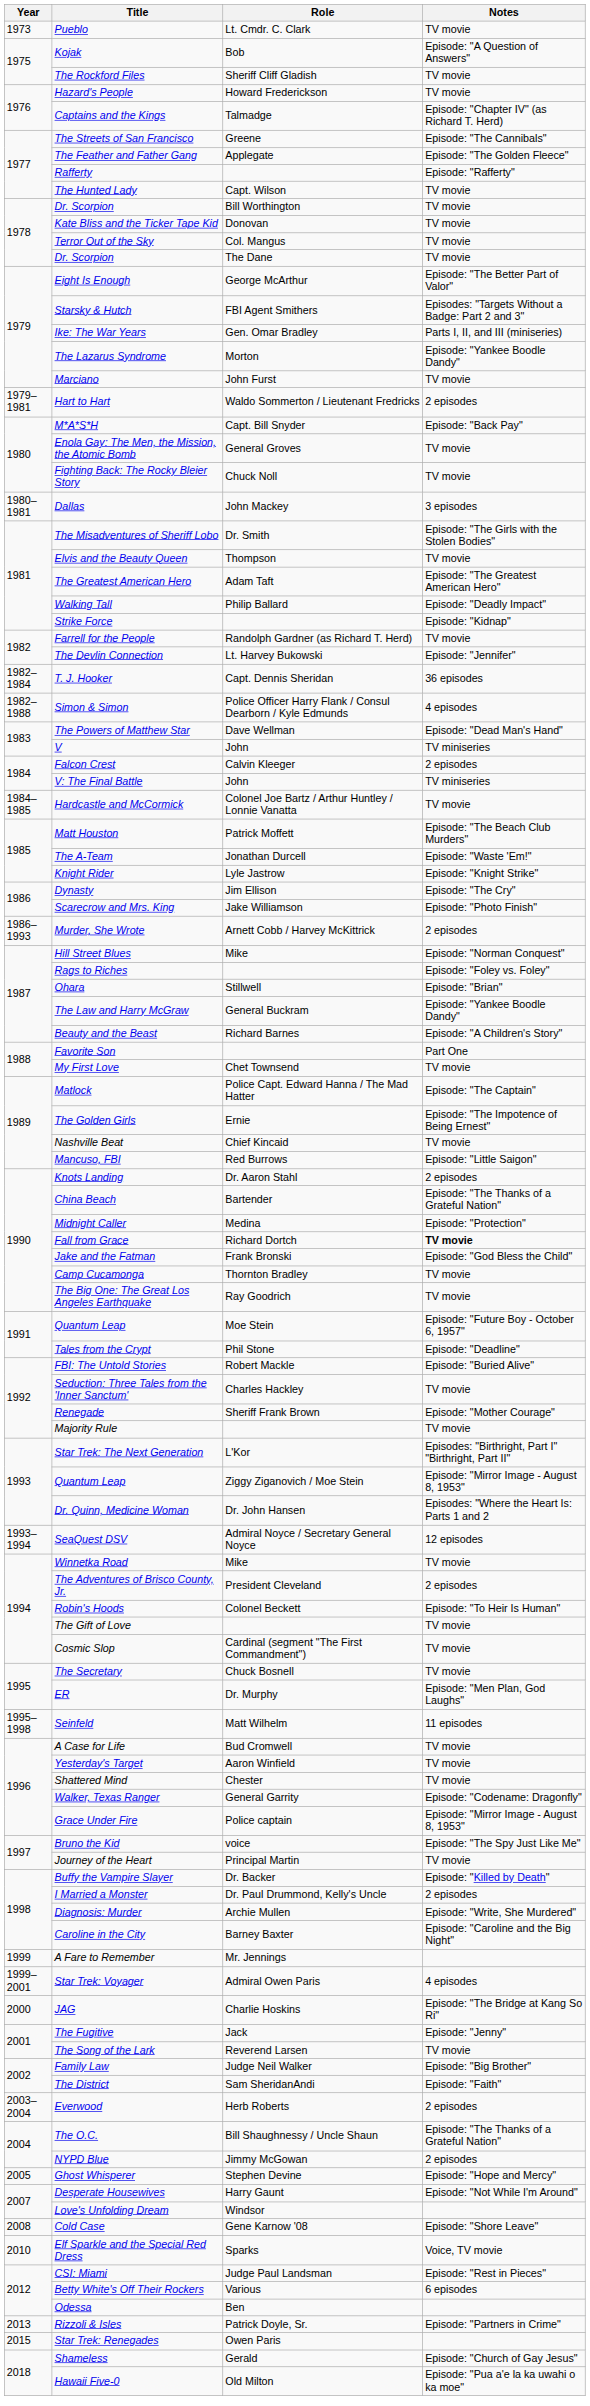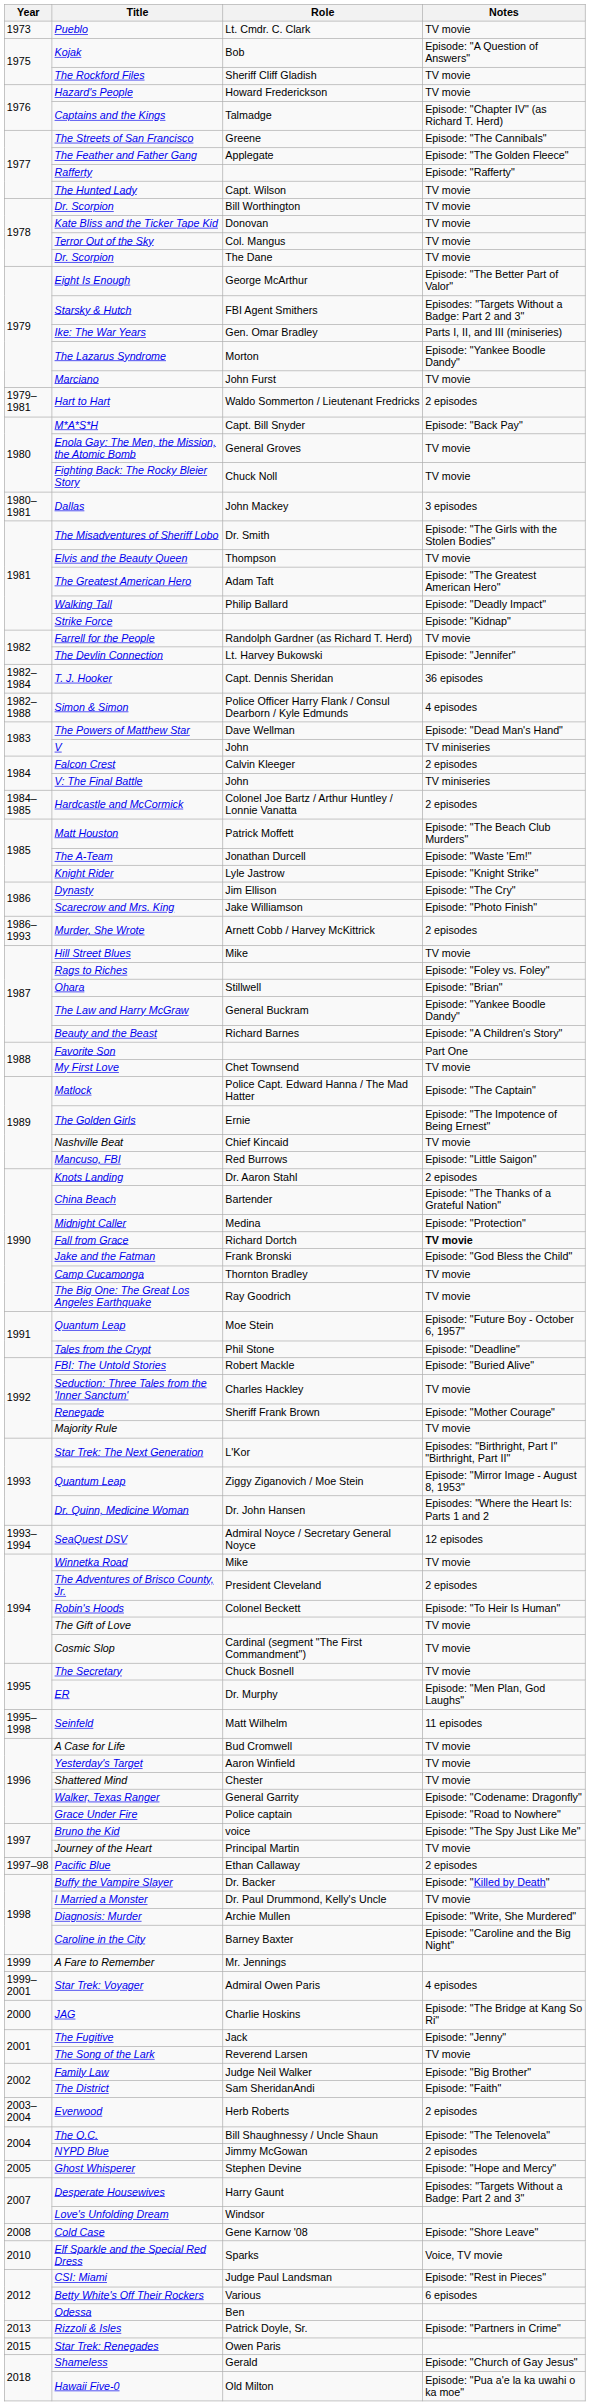 <table class="wikitable sortable">
 <tr>
 <th>Year</th>
 <th>Title</th>
 <th>Role</th>
 <th class="unsortable">Notes</th>
 </tr>
 <tr>
 <td>1973</td>
 <td><em><a href='#'>Pueblo</a></em></td>
 <td>Lt. Cmdr. C. Clark</td>
 <td>TV movie</td>
 </tr>
 <tr>
 <td rowspan=2>1975</td>
 <td><em><a href='#'>Kojak</a></em></td>
 <td>Bob</td>
 <td>Episode: "A Question of Answers"</td>
 </tr>
 <tr>
 <td><em><a href='#'>The Rockford Files</a></em></td>
 <td>Sheriff Cliff Gladish</td>
 <td>TV movie</td>
 </tr>
 <tr>
 <td rowspan=2>1976</td>
 <td><em><a href='#'>Hazard's People</a></em></td>
 <td>Howard Frederickson</td>
 <td>TV movie</td>
 </tr>
 <tr>
 <td><em><a href='#'>Captains and the Kings</a></em></td>
 <td>Talmadge</td>
 <td>Episode: "Chapter IV" (as Richard T. Herd)</td>
 </tr>
 <tr>
 <td rowspan=4>1977</td>
 <td><em><a href='#'>The Streets of San Francisco</a></em></td>
 <td>Greene</td>
 <td>Episode: "The Cannibals"</td>
 </tr>
 <tr>
 <td><em><a href='#'>The Feather and Father Gang</a></em></td>
 <td>Applegate</td>
 <td>Episode: "The Golden Fleece"</td>
 </tr>
 <tr>
 <td><em><a href='#'>Rafferty</a></em></td>
 <td></td>
 <td>Episode: "Rafferty"</td>
 </tr>
 <tr>
 <td><em><a href='#'>The Hunted Lady</a></em></td>
 <td>Capt. Wilson</td>
 <td>TV movie</td>
 </tr>
 <tr>
 <td rowspan=4>1978</td>
 <td><em><a href='#'>Dr. Scorpion</a></em></td>
 <td>Bill Worthington</td>
 <td>TV movie</td>
 </tr>
 <tr>
 <td><em><a href='#'>Kate Bliss and the Ticker Tape Kid</a></em></td>
 <td>Donovan</td>
 <td>TV movie</td>
 </tr>
 <tr>
 <td><em><a href='#'>Terror Out of the Sky</a></em></td>
 <td>Col. Mangus</td>
 <td>TV movie</td>
 </tr>
 <tr>
 <td><em><a href='#'>Dr. Scorpion</a></em></td>
 <td>The Dane</td>
 <td>TV movie</td>
 </tr>
 <tr>
 <td rowspan=5>1979</td>
 <td><em><a href='#'>Eight Is Enough</a></em></td>
 <td>George McArthur</td>
 <td>Episode: "The Better Part of Valor"</td>
 </tr>
 <tr>
 <td><em><a href='#'>Starsky & Hutch</a></em></td>
 <td>FBI Agent Smithers</td>
 <td>Episodes: "Targets Without a Badge: Part 2 and 3"</td>
 </tr>
 <tr>
 <td><em><a href='#'>Ike: The War Years</a></em></td>
 <td>Gen. Omar Bradley</td>
 <td>Parts I, II, and III (miniseries)</td>
 </tr>
 <tr>
 <td><em><a href='#'>The Lazarus Syndrome</a></em></td>
 <td>Morton</td>
 <td>Episode: "Yankee Boodle Dandy"</td>
 </tr>
 <tr>
 <td><em><a href='#'>Marciano</a></em></td>
 <td>John Furst</td>
 <td>TV movie</td>
 </tr>
 <tr>
 <td>1979–1981</td>
 <td><em><a href='#'>Hart to Hart</a></em></td>
 <td>Waldo Sommerton / Lieutenant Fredricks</td>
 <td>2 episodes</td>
 </tr>
 <tr>
 <td rowspan=3>1980</td>
 <td><em><a href='#'>M*A*S*H</a></em></td>
 <td>Capt. Bill Snyder</td>
 <td>Episode: "Back Pay"</td>
 </tr>
 <tr>
 <td><em><a href='#'>Enola Gay: The Men, the Mission, the Atomic Bomb</a></em></td>
 <td>General Groves</td>
 <td>TV movie</td>
 </tr>
 <tr>
 <td><em><a href='#'>Fighting Back: The Rocky Bleier Story</a></em></td>
 <td>Chuck Noll</td>
 <td>TV movie</td>
 </tr>
 <tr>
 <td>1980–1981</td>
 <td><em><a href='#'>Dallas</a></em></td>
 <td>John Mackey</td>
 <td>3 episodes</td>
 </tr>
 <tr>
 <td rowspan=5>1981</td>
 <td><em><a href='#'>The Misadventures of Sheriff Lobo</a></em></td>
 <td>Dr. Smith</td>
 <td>Episode: "The Girls with the Stolen Bodies"</td>
 </tr>
 <tr>
 <td><em><a href='#'>Elvis and the Beauty Queen</a></em></td>
 <td>Thompson</td>
 <td>TV movie</td>
 </tr>
 <tr>
 <td><em><a href='#'>The Greatest American Hero</a></em></td>
 <td>Adam Taft</td>
 <td>Episode: "The Greatest American Hero"</td>
 </tr>
 <tr>
 <td><em><a href='#'>Walking Tall</a></em></td>
 <td>Philip Ballard</td>
 <td>Episode: "Deadly Impact"</td>
 </tr>
 <tr>
 <td><em><a href='#'>Strike Force</a></em></td>
 <td></td>
 <td>Episode: "Kidnap"</td>
 </tr>
 <tr>
 <td rowspan=2>1982</td>
 <td><em><a href='#'>Farrell for the People</a></em></td>
 <td>Randolph Gardner (as Richard T. Herd)</td>
 <td>TV movie</td>
 </tr>
 <tr>
 <td><em><a href='#'>The Devlin Connection</a></em></td>
 <td>Lt. Harvey Bukowski</td>
 <td>Episode: "Jennifer"</td>
 </tr>
 <tr>
 <td>1982–1984</td>
 <td><em><a href='#'>T. J. Hooker</a></em></td>
 <td>Capt. Dennis Sheridan</td>
 <td>36 episodes</td>
 </tr>
 <tr>
 <td>1982–1988</td>
 <td><em><a href='#'>Simon & Simon</a></em></td>
 <td>Police Officer Harry Flank / Consul Dearborn / Kyle Edmunds</td>
 <td>4 episodes</td>
 </tr>
 <tr>
 <td rowspan=2>1983</td>
 <td><em><a href='#'>The Powers of Matthew Star</a></em></td>
 <td>Dave Wellman</td>
 <td>Episode: "Dead Man's Hand"</td>
 </tr>
 <tr>
 <td><em><a href='#'>V</a></em></td>
 <td>John</td>
 <td>TV miniseries</td>
 </tr>
 <tr>
 <td rowspan=2>1984</td>
 <td><em><a href='#'>Falcon Crest</a></em></td>
 <td>Calvin Kleeger</td>
 <td>2 episodes</td>
 </tr>
 <tr>
 <td><em><a href='#'>V: The Final Battle</a></em></td>
 <td>John</td>
 <td>TV miniseries</td>
 </tr>
 <tr>
 <td>1984–1985</td>
 <td><em><a href='#'>Hardcastle and McCormick</a></em></td>
 <td>Colonel Joe Bartz / Arthur Huntley / Lonnie Vanatta</td>
-<td>TV movie</td>
+<td>2 episodes</td>
 </tr>
 <tr>
 <td rowspan=3>1985</td>
 <td><em><a href='#'>Matt Houston</a></em></td>
 <td>Patrick Moffett</td>
 <td>Episode: "The Beach Club Murders"</td>
 </tr>
 <tr>
 <td><em><a href='#'>The A-Team</a></em></td>
 <td>Jonathan Durcell</td>
 <td>Episode: "Waste 'Em!"</td>
 </tr>
 <tr>
 <td><em><a href='#'>Knight Rider</a></em></td>
 <td>Lyle Jastrow</td>
 <td>Episode: "Knight Strike"</td>
 </tr>
 <tr>
 <td rowspan=2>1986</td>
 <td><em><a href='#'>Dynasty</a></em></td>
 <td>Jim Ellison</td>
 <td>Episode: "The Cry"</td>
 </tr>
 <tr>
 <td><em><a href='#'>Scarecrow and Mrs. King</a></em></td>
 <td>Jake Williamson</td>
 <td>Episode: "Photo Finish"</td>
 </tr>
 <tr>
 <td>1986–1993</td>
 <td><em><a href='#'>Murder, She Wrote</a></em></td>
 <td>Arnett Cobb / Harvey McKittrick</td>
 <td>2 episodes</td>
 </tr>
 <tr>
 <td rowspan=5>1987</td>
 <td><em><a href='#'>Hill Street Blues</a></em></td>
 <td>Mike</td>
-<td>Episode: "Norman Conquest"</td>
+<td>TV movie</td>
 </tr>
 <tr>
 <td><em><a href='#'>Rags to Riches</a></em></td>
 <td></td>
 <td>Episode: "Foley vs. Foley"</td>
 </tr>
 <tr>
 <td><em><a href='#'>Ohara</a></em></td>
 <td>Stillwell</td>
 <td>Episode: "Brian"</td>
 </tr>
 <tr>
 <td><em><a href='#'>The Law and Harry McGraw</a></em></td>
 <td>General Buckram</td>
 <td>Episode: "Yankee Boodle Dandy"</td>
 </tr>
 <tr>
 <td><em><a href='#'>Beauty and the Beast</a></em></td>
 <td>Richard Barnes</td>
 <td>Episode: "A Children's Story"</td>
 </tr>
 <tr>
 <td rowspan=2>1988</td>
 <td><em><a href='#'>Favorite Son</a></em></td>
 <td></td>
 <td>Part One</td>
 </tr>
 <tr>
 <td><em><a href='#'>My First Love</a></em></td>
 <td>Chet Townsend</td>
 <td>TV movie</td>
 </tr>
 <tr>
 <td rowspan=4>1989</td>
 <td><em><a href='#'>Matlock</a></em></td>
 <td>Police Capt. Edward Hanna / The Mad Hatter</td>
 <td>Episode: "The Captain"</td>
 </tr>
 <tr>
 <td><em><a href='#'>The Golden Girls</a></em></td>
 <td>Ernie</td>
 <td>Episode: "The Impotence of Being Ernest"</td>
 </tr>
 <tr>
 <td><em>Nashville Beat</em></td>
 <td>Chief Kincaid</td>
 <td>TV movie</td>
 </tr>
 <tr>
 <td><em><a href='#'>Mancuso, FBI</a></em></td>
 <td>Red Burrows</td>
 <td>Episode: "Little Saigon"</td>
 </tr>
 <tr>
 <td rowspan=7>1990</td>
 <td><em><a href='#'>Knots Landing</a></em></td>
 <td>Dr. Aaron Stahl</td>
 <td>2 episodes</td>
 </tr>
 <tr>
 <td><em><a href='#'>China Beach</a></em></td>
 <td>Bartender</td>
 <td>Episode: "The Thanks of a Grateful Nation"</td>
 </tr>
 <tr>
 <td><em><a href='#'>Midnight Caller</a></em></td>
 <td>Medina</td>
 <td>Episode: "Protection"</td>
 </tr>
 <tr>
 <td><em><a href='#'>Fall from Grace</a></em></td>
 <td>Richard Dortch</td>
 <td><strong>TV movie</strong></td>
 </tr>
 <tr>
 <td><em><a href='#'>Jake and the Fatman</a></em></td>
 <td>Frank Bronski</td>
 <td>Episode: "God Bless the Child"</td>
 </tr>
 <tr>
 <td><em><a href='#'>Camp Cucamonga</a></em></td>
 <td>Thornton Bradley</td>
 <td>TV movie</td>
 </tr>
 <tr>
 <td><em><a href='#'>The Big One: The Great Los Angeles Earthquake</a></em></td>
 <td>Ray Goodrich</td>
 <td>TV movie</td>
 </tr>
 <tr>
 <td rowspan=2>1991</td>
 <td><em><a href='#'>Quantum Leap</a></em></td>
 <td>Moe Stein</td>
 <td>Episode: "Future Boy - October 6, 1957"</td>
 </tr>
 <tr>
 <td><em><a href='#'>Tales from the Crypt</a></em></td>
 <td>Phil Stone</td>
 <td>Episode: "Deadline"</td>
 </tr>
 <tr>
 <td rowspan=4>1992</td>
 <td><em><a href='#'>FBI: The Untold Stories</a></em></td>
 <td>Robert Mackle</td>
 <td>Episode: "Buried Alive"</td>
 </tr>
 <tr>
 <td><em><a href='#'>Seduction: Three Tales from the 'Inner Sanctum'</a></em></td>
 <td>Charles Hackley</td>
 <td>TV movie</td>
 </tr>
 <tr>
 <td><em><a href='#'>Renegade</a></em></td>
 <td>Sheriff Frank Brown</td>
 <td>Episode: "Mother Courage"</td>
 </tr>
 <tr>
 <td><em>Majority Rule</em></td>
 <td></td>
 <td>TV movie</td>
 </tr>
 <tr>
 <td rowspan=3>1993</td>
 <td><em><a href='#'>Star Trek: The Next Generation</a></em></td>
 <td>L'Kor</td>
 <td>Episodes: "Birthright, Part I"<br>"Birthright, Part II"</td>
 </tr>
 <tr>
 <td><em><a href='#'>Quantum Leap</a></em></td>
 <td>Ziggy Ziganovich / Moe Stein</td>
 <td>Episode: "Mirror Image - August 8, 1953"</td>
 </tr>
 <tr>
 <td><em><a href='#'>Dr. Quinn, Medicine Woman</a></em></td>
 <td>Dr. John Hansen</td>
 <td>Episodes: "Where the Heart Is: Parts 1 and 2</td>
 </tr>
 <tr>
 <td>1993–1994</td>
 <td><em><a href='#'>SeaQuest DSV</a></em></td>
 <td>Admiral Noyce / Secretary General Noyce</td>
 <td>12 episodes</td>
 </tr>
 <tr>
 <td rowspan=5>1994</td>
 <td><em><a href='#'>Winnetka Road</a></em></td>
 <td>Mike</td>
 <td>TV movie</td>
 </tr>
 <tr>
 <td><em><a href='#'>The Adventures of Brisco County, Jr.</a></em></td>
 <td>President Cleveland</td>
 <td>2 episodes</td>
 </tr>
 <tr>
 <td><em><a href='#'>Robin's Hoods</a></em></td>
 <td>Colonel Beckett</td>
 <td>Episode: "To Heir Is Human"</td>
 </tr>
 <tr>
 <td><em>The Gift of Love</em></td>
 <td></td>
 <td>TV movie</td>
 </tr>
 <tr>
 <td><em>Cosmic Slop</em></td>
 <td>Cardinal (segment "The First Commandment")</td>
 <td>TV movie</td>
 </tr>
 <tr>
 <td rowspan=2>1995</td>
 <td><em><a href='#'>The Secretary</a></em></td>
 <td>Chuck Bosnell</td>
 <td>TV movie</td>
 </tr>
 <tr>
 <td><em><a href='#'>ER</a></em></td>
 <td>Dr. Murphy</td>
 <td>Episode: "Men Plan, God Laughs"</td>
 </tr>
 <tr>
 <td>1995–1998</td>
 <td><em><a href='#'>Seinfeld</a></em></td>
 <td>Matt Wilhelm</td>
 <td>11 episodes</td>
 </tr>
 <tr>
 <td rowspan=5>1996</td>
 <td><em>A Case for Life</em></td>
 <td>Bud Cromwell</td>
 <td>TV movie</td>
 </tr>
 <tr>
 <td><em><a href='#'>Yesterday's Target</a></em></td>
 <td>Aaron Winfield</td>
 <td>TV movie</td>
 </tr>
 <tr>
 <td><em>Shattered Mind</em></td>
 <td>Chester</td>
 <td>TV movie</td>
 </tr>
 <tr>
 <td><em><a href='#'>Walker, Texas Ranger</a></em></td>
 <td>General Garrity</td>
 <td>Episode: "Codename: Dragonfly"</td>
 </tr>
 <tr>
 <td><em><a href='#'>Grace Under Fire</a></em></td>
 <td>Police captain</td>
-<td>Episode: "Mirror Image - August 8, 1953"</td>
+<td>Episode: "Road to Nowhere"</td>
 </tr>
 <tr>
 <td rowspan=2>1997</td>
 <td><em><a href='#'>Bruno the Kid</a></em></td>
 <td>voice</td>
 <td>Episode: "The Spy Just Like Me"</td>
 </tr>
 <tr>
 <td><em>Journey of the Heart</em></td>
 <td>Principal Martin</td>
 <td>TV movie</td>
 </tr>
 <tr>
+<td>1997–98</td>
+<td><em><a href='#'>Pacific Blue</a></em></td>
+<td>Ethan Callaway</td>
+<td>2 episodes</td>
+</tr>
+<tr>
 <td rowspan=4>1998</td>
 <td><em><a href='#'>Buffy the Vampire Slayer</a></em></td>
 <td>Dr. Backer</td>
 <td>Episode: "<a href='#'>Killed by Death</a>"</td>
 </tr>
 <tr>
 <td><em><a href='#'>I Married a Monster</a></em></td>
 <td>Dr. Paul Drummond, Kelly's Uncle</td>
-<td>2 episodes</td>
+<td>TV movie</td>
 </tr>
 <tr>
 <td><em><a href='#'>Diagnosis: Murder</a></em></td>
 <td>Archie Mullen</td>
 <td>Episode: "Write, She Murdered"</td>
 </tr>
 <tr>
 <td><em><a href='#'>Caroline in the City</a></em></td>
 <td>Barney Baxter</td>
 <td>Episode: "Caroline and the Big Night"</td>
 </tr>
 <tr>
 <td>1999</td>
 <td><em>A Fare to Remember</em></td>
 <td>Mr. Jennings</td>
 <td></td>
 </tr>
 <tr>
 <td>1999–2001</td>
 <td><em><a href='#'>Star Trek: Voyager</a></em></td>
 <td>Admiral Owen Paris</td>
 <td>4 episodes</td>
 </tr>
 <tr>
 <td>2000</td>
 <td><em><a href='#'>JAG</a></em></td>
 <td>Charlie Hoskins</td>
 <td>Episode: "The Bridge at Kang So Ri"</td>
 </tr>
 <tr>
 <td rowspan=2>2001</td>
 <td><em><a href='#'>The Fugitive</a></em></td>
 <td>Jack</td>
 <td>Episode: "Jenny"</td>
 </tr>
 <tr>
 <td><em><a href='#'>The Song of the Lark</a></em></td>
 <td>Reverend Larsen</td>
 <td>TV movie</td>
 </tr>
 <tr>
 <td rowspan=2>2002</td>
 <td><em><a href='#'>Family Law</a></em></td>
 <td>Judge Neil Walker</td>
 <td>Episode: "Big Brother"</td>
 </tr>
 <tr>
 <td><em><a href='#'>The District</a></em></td>
 <td>Sam SheridanAndi</td>
 <td>Episode: "Faith"</td>
 </tr>
 <tr>
 <td>2003–2004</td>
 <td><em><a href='#'>Everwood</a></em></td>
 <td>Herb Roberts</td>
 <td>2 episodes</td>
 </tr>
 <tr>
 <td rowspan=2>2004</td>
 <td><em><a href='#'>The O.C.</a></em></td>
 <td>Bill Shaughnessy / Uncle Shaun</td>
-<td>Episode: "The Thanks of a Grateful Nation"</td>
+<td>Episode: "The Telenovela"</td>
 </tr>
 <tr>
 <td><em><a href='#'>NYPD Blue</a></em></td>
 <td>Jimmy McGowan</td>
 <td>2 episodes</td>
 </tr>
 <tr>
 <td>2005</td>
 <td><em><a href='#'>Ghost Whisperer</a></em></td>
 <td>Stephen Devine</td>
 <td>Episode: "Hope and Mercy"</td>
 </tr>
 <tr>
 <td rowspan=2>2007</td>
 <td><em><a href='#'>Desperate Housewives</a></em></td>
 <td>Harry Gaunt</td>
-<td>Episode: "Not While I'm Around"</td>
+<td>Episodes: "Targets Without a Badge: Part 2 and 3"</td>
 </tr>
 <tr>
 <td><em><a href='#'>Love's Unfolding Dream</a></em></td>
 <td>Windsor</td>
 <td></td>
 </tr>
 <tr>
 <td>2008</td>
 <td><em><a href='#'>Cold Case</a></em></td>
 <td>Gene Karnow '08</td>
 <td>Episode: "Shore Leave"</td>
 </tr>
 <tr>
 <td>2010</td>
 <td><em><a href='#'>Elf Sparkle and the Special Red Dress</a></em></td>
 <td>Sparks</td>
 <td>Voice, TV movie</td>
 </tr>
 <tr>
 <td rowspan=3>2012</td>
 <td><em><a href='#'>CSI: Miami</a></em></td>
 <td>Judge Paul Landsman</td>
 <td>Episode: "Rest in Pieces"</td>
 </tr>
 <tr>
 <td><em><a href='#'>Betty White's Off Their Rockers</a></em></td>
 <td>Various</td>
 <td>6 episodes</td>
 </tr>
 <tr>
 <td><em><a href='#'>Odessa</a></em></td>
 <td>Ben</td>
 <td></td>
 </tr>
 <tr>
 <td>2013</td>
 <td><em><a href='#'>Rizzoli & Isles</a></em></td>
 <td>Patrick Doyle, Sr.</td>
 <td>Episode: "Partners in Crime"</td>
 </tr>
 <tr>
 <td>2015</td>
 <td><em><a href='#'>Star Trek: Renegades</a></em></td>
 <td>Owen Paris</td>
 <td></td>
 </tr>
 <tr>
 <td rowspan=2>2018</td>
 <td><em><a href='#'>Shameless</a></em></td>
 <td>Gerald</td>
 <td>Episode: "Church of Gay Jesus"</td>
 </tr>
 <tr>
 <td><em><a href='#'>Hawaii Five-0</a></em></td>
 <td>Old Milton</td>
 <td>Episode: "Pua a'e la ka uwahi o ka moe"</td>
 </tr>
 </table>
